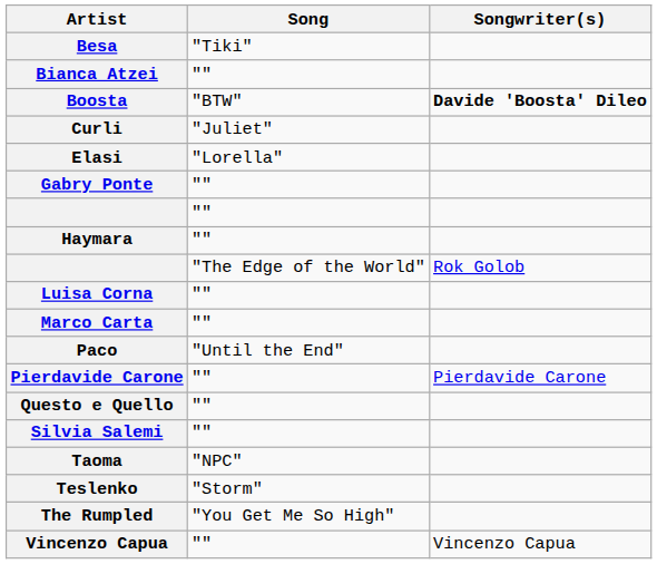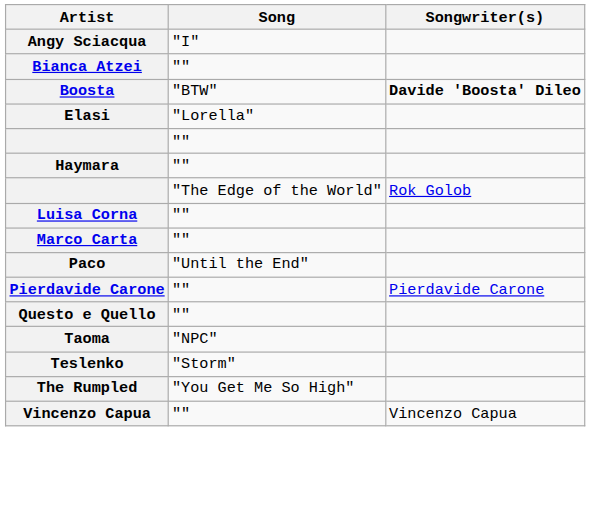 <table class="sortable wikitable plainrowheaders" style="margin: 1em auto 1em auto">
 <tr>
 <th>Artist</th>
 <th>Song</th>
 <th>Songwriter(s)</th>
 </tr>
 <tr>
-<th scope="row"><a href='#'>Besa</a></th>
-<td>"Tiki"</td>
+<th scope="row">Angy Sciacqua</th>
+<td>"I"</td>
 <td></td>
 </tr>
 <tr>
 <th scope="row"><a href='#'>Bianca Atzei</a></th>
 <td>""</td>
 <td></td>
 </tr>
 <tr>
 <th scope="row"><a href='#'>Boosta</a></th>
 <td>"BTW"</td>
 <td><strong>Davide 'Boosta' Dileo</strong></td>
 </tr>
 <tr>
-<th scope="row">Curli</th>
-<td>"Juliet"</td>
-<td></td>
-</tr>
-<tr>
 <th scope="row">Elasi</th>
 <td>"Lorella"</td>
-<td></td>
-</tr>
-<tr>
-<th scope="row"><a href='#'>Gabry Ponte</a></th>
-<td>""</td>
 <td></td>
 </tr>
 <tr>
 <th scope="row"></th>
 <td>""</td>
 <td></td>
 </tr>
 <tr>
 <th scope="row">Haymara</th>
 <td>""</td>
 <td></td>
 </tr>
 <tr>
 <th scope="row"></th>
 <td>"The Edge of the World"</td>
 <td><a href='#'>Rok Golob</a></td>
 </tr>
 <tr>
 <th scope="row"><a href='#'>Luisa Corna</a></th>
 <td>""</td>
 <td></td>
 </tr>
 <tr>
 <th scope="row"><a href='#'>Marco Carta</a></th>
 <td>""</td>
 <td></td>
 </tr>
 <tr>
 <th scope="row">Paco</th>
 <td>"Until the End"</td>
 <td></td>
 </tr>
 <tr>
 <th scope="row"><a href='#'>Pierdavide Carone</a></th>
 <td>""</td>
 <td><a href='#'>Pierdavide Carone</a></td>
 </tr>
 <tr>
 <th scope="row">Questo e Quello</th>
 <td>""</td>
 <td></td>
 </tr>
 <tr>
-<th scope="row"><a href='#'>Silvia Salemi</a></th>
-<td>""</td>
-<td></td>
-</tr>
-<tr>
 <th scope="row">Taoma</th>
 <td>"NPC"</td>
 <td></td>
 </tr>
 <tr>
 <th scope="row">Teslenko</th>
 <td>"Storm"</td>
 <td></td>
 </tr>
 <tr>
 <th scope="row">The Rumpled</th>
 <td>"You Get Me So High"</td>
 <td></td>
 </tr>
 <tr>
 <th scope="row">Vincenzo Capua</th>
 <td>""</td>
 <td>Vincenzo Capua</td>
 </tr>
 </table>
